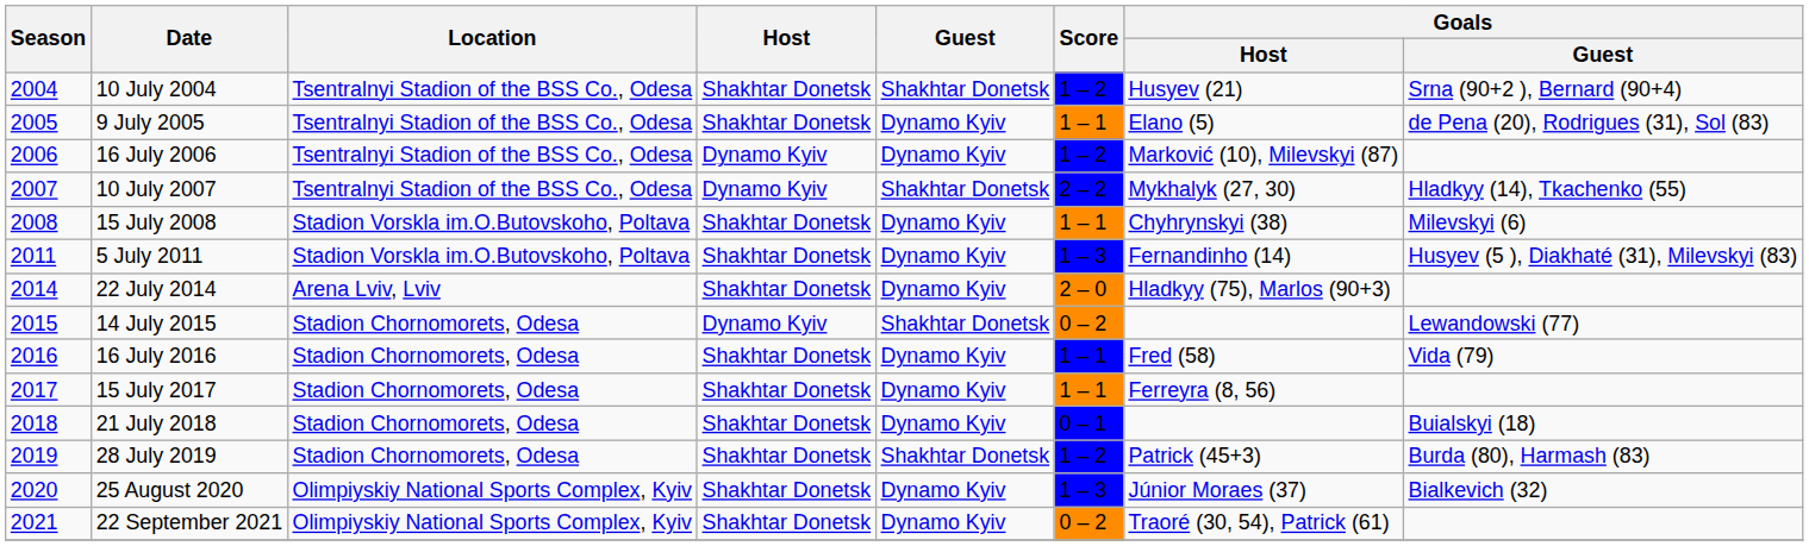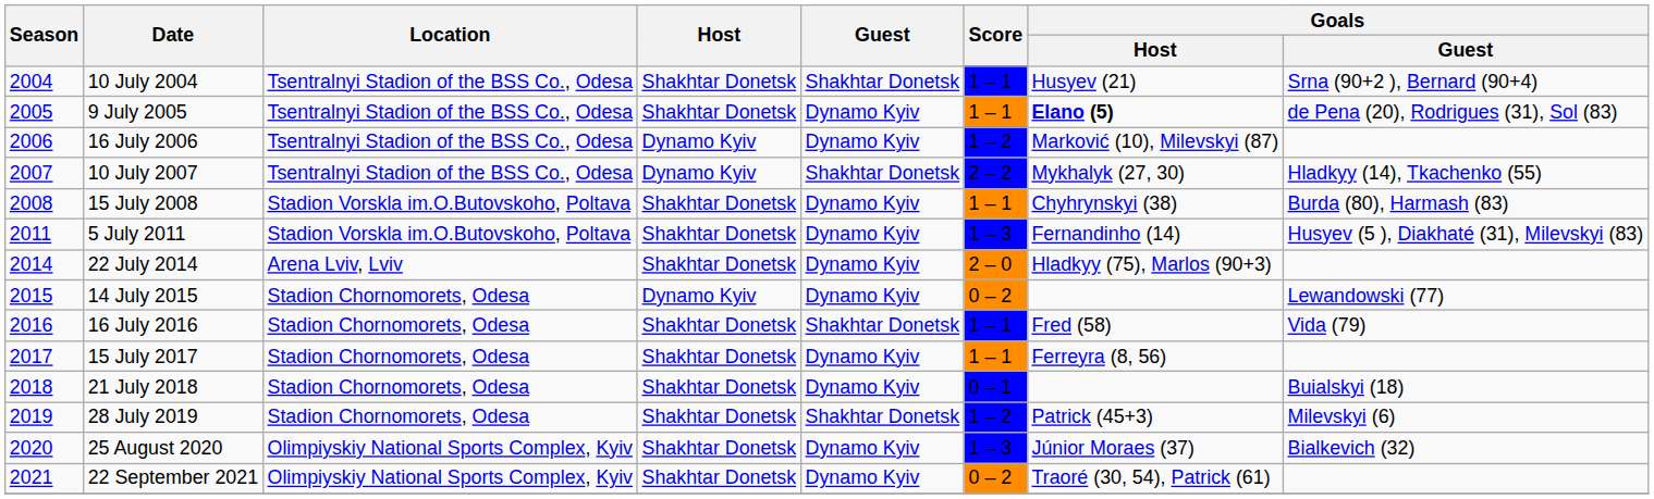 <table class="wikitable collapsible autocollapse" style="text-align:left; font-size:85%">
 <tr>
 <th rowspan=2>Season</th>
 <th rowspan=2>Date</th>
 <th rowspan=2>Location</th>
 <th rowspan=2>Host</th>
 <th rowspan=2>Guest</th>
 <th rowspan=2>Score</th>
 <th colspan=2>Goals</th>
 </tr>
 <tr>
 <th>Host</th>
 <th>Guest</th>
 </tr>
 <tr>
 <td><a href='#'>2004</a></td>
 <td>10 July 2004</td>
 <td><a href='#'>Tsentralnyi Stadion of the BSS Co.</a>, <a href='#'>Odesa</a></td>
 <td><a href='#'>Shakhtar Donetsk</a></td>
 <td><a href='#'>Shakhtar Donetsk</a></td>
-<td bgcolor=#0000ff><span>1 – 2</span></td>
+<td bgcolor=#0000ff><span>1 – 1<br></span></td>
 <td><a href='#'>Husyev</a> (21)</td>
 <td><a href='#'>Srna</a> (90+2 ), <a href='#'>Bernard</a> (90+4)</td>
 </tr>
 <tr>
 <td><a href='#'>2005</a></td>
 <td>9 July 2005</td>
 <td><a href='#'>Tsentralnyi Stadion of the BSS Co.</a>, <a href='#'>Odesa</a></td>
 <td><a href='#'>Shakhtar Donetsk</a></td>
 <td><a href='#'>Dynamo Kyiv</a></td>
 <td bgcolor=#ff8c00><span>1 – 1<br></span></td>
-<td><a href='#'>Elano</a> (5)</td>
+<td><strong><a href='#'>Elano</a> (5)</strong></td>
 <td><a href='#'>de Pena</a> (20), <a href='#'>Rodrigues</a> (31), <a href='#'>Sol</a> (83)</td>
 </tr>
 <tr>
 <td><a href='#'>2006</a></td>
 <td>16 July 2006</td>
 <td><a href='#'>Tsentralnyi Stadion of the BSS Co.</a>, <a href='#'>Odesa</a></td>
 <td><a href='#'>Dynamo Kyiv</a></td>
 <td><a href='#'>Dynamo Kyiv</a></td>
 <td bgcolor=#0000ff><span>1 – 2</span></td>
 <td><a href='#'>Marković</a> (10), <a href='#'>Milevskyi</a> (87)</td>
 <td></td>
 </tr>
 <tr>
 <td><a href='#'>2007</a></td>
 <td>10 July 2007</td>
 <td><a href='#'>Tsentralnyi Stadion of the BSS Co.</a>, <a href='#'>Odesa</a></td>
 <td><a href='#'>Dynamo Kyiv</a></td>
 <td><a href='#'>Shakhtar Donetsk</a></td>
 <td bgcolor=#0000ff><span>2 – 2<br></span></td>
 <td><a href='#'>Mykhalyk</a> (27, 30)</td>
 <td><a href='#'>Hladkyy</a> (14), <a href='#'>Tkachenko</a> (55)</td>
 </tr>
 <tr>
 <td><a href='#'>2008</a></td>
 <td>15 July 2008</td>
 <td><a href='#'>Stadion Vorskla im.O.Butovskoho</a>, <a href='#'>Poltava</a></td>
 <td><a href='#'>Shakhtar Donetsk</a></td>
 <td><a href='#'>Dynamo Kyiv</a></td>
 <td bgcolor=#ff8c00><span>1 – 1<br></span></td>
 <td><a href='#'>Chyhrynskyi</a> (38)</td>
-<td><a href='#'>Milevskyi</a> (6)</td>
+<td><a href='#'>Burda</a> (80), <a href='#'>Harmash</a> (83)</td>
 </tr>
 <tr>
 <td><a href='#'>2011</a></td>
 <td>5 July 2011</td>
 <td><a href='#'>Stadion Vorskla im.O.Butovskoho</a>, <a href='#'>Poltava</a></td>
 <td><a href='#'>Shakhtar Donetsk</a></td>
 <td><a href='#'>Dynamo Kyiv</a></td>
 <td bgcolor=#0000ff><span>1 – 3</span></td>
 <td><a href='#'>Fernandinho</a> (14)</td>
 <td><a href='#'>Husyev</a> (5 ), <a href='#'>Diakhaté</a> (31), <a href='#'>Milevskyi</a> (83)</td>
 </tr>
 <tr>
 <td><a href='#'>2014</a></td>
 <td>22 July 2014</td>
 <td><a href='#'>Arena Lviv</a>, <a href='#'>Lviv</a></td>
 <td><a href='#'>Shakhtar Donetsk</a></td>
 <td><a href='#'>Dynamo Kyiv</a></td>
 <td bgcolor=#ff8c00><span>2 – 0</span></td>
 <td><a href='#'>Hladkyy</a> (75), <a href='#'>Marlos</a> (90+3)</td>
 <td></td>
 </tr>
 <tr>
 <td><a href='#'>2015</a></td>
 <td>14 July 2015</td>
 <td><a href='#'>Stadion Chornomorets</a>, <a href='#'>Odesa</a></td>
 <td><a href='#'>Dynamo Kyiv</a></td>
-<td><a href='#'>Shakhtar Donetsk</a></td>
+<td><a href='#'>Dynamo Kyiv</a></td>
 <td bgcolor=#ff8c00><span>0 – 2</span></td>
 <td></td>
 <td><a href='#'>Lewandowski</a> (77)</td>
 </tr>
 <tr>
 <td><a href='#'>2016</a></td>
 <td>16 July 2016</td>
 <td><a href='#'>Stadion Chornomorets</a>, <a href='#'>Odesa</a></td>
 <td><a href='#'>Shakhtar Donetsk</a></td>
-<td><a href='#'>Dynamo Kyiv</a></td>
+<td><a href='#'>Shakhtar Donetsk</a></td>
 <td bgcolor=#0000ff><span>1 – 1<br></span></td>
 <td><a href='#'>Fred</a> (58)</td>
 <td><a href='#'>Vida</a> (79)</td>
 </tr>
 <tr>
 <td><a href='#'>2017</a></td>
 <td>15 July 2017</td>
 <td><a href='#'>Stadion Chornomorets</a>, <a href='#'>Odesa</a></td>
 <td><a href='#'>Shakhtar Donetsk</a></td>
 <td><a href='#'>Dynamo Kyiv</a></td>
 <td bgcolor=#ff8c00><span>1 – 1<br></span></td>
 <td><a href='#'>Ferreyra</a> (8, 56)</td>
 <td></td>
 </tr>
 <tr>
 <td><a href='#'>2018</a></td>
 <td>21 July 2018</td>
 <td><a href='#'>Stadion Chornomorets</a>, <a href='#'>Odesa</a></td>
 <td><a href='#'>Shakhtar Donetsk</a></td>
 <td><a href='#'>Dynamo Kyiv</a></td>
 <td bgcolor=#0000ff><span>0 – 1</span></td>
 <td></td>
 <td><a href='#'>Buialskyi</a> (18)</td>
 </tr>
 <tr>
 <td><a href='#'>2019</a></td>
 <td>28 July 2019</td>
 <td><a href='#'>Stadion Chornomorets</a>, <a href='#'>Odesa</a></td>
 <td><a href='#'>Shakhtar Donetsk</a></td>
 <td><a href='#'>Shakhtar Donetsk</a></td>
 <td bgcolor=#0000ff><span>1 – 2</span></td>
 <td><a href='#'>Patrick</a> (45+3)</td>
-<td><a href='#'>Burda</a> (80), <a href='#'>Harmash</a> (83)</td>
+<td><a href='#'>Milevskyi</a> (6)</td>
 </tr>
 <tr>
 <td><a href='#'>2020</a></td>
 <td>25 August 2020</td>
 <td><a href='#'>Olimpiyskiy National Sports Complex</a>, <a href='#'>Kyiv</a></td>
 <td><a href='#'>Shakhtar Donetsk</a></td>
 <td><a href='#'>Dynamo Kyiv</a></td>
 <td bgcolor=#0000ff><span>1 – 3</span></td>
 <td><a href='#'>Júnior Moraes</a> (37)</td>
 <td><a href='#'>Bialkevich</a> (32)</td>
 </tr>
 <tr>
 <td><a href='#'>2021</a></td>
 <td>22 September 2021</td>
 <td><a href='#'>Olimpiyskiy National Sports Complex</a>, <a href='#'>Kyiv</a></td>
 <td><a href='#'>Shakhtar Donetsk</a></td>
 <td><a href='#'>Dynamo Kyiv</a></td>
 <td bgcolor=#ff8c00><span>0 – 2</span></td>
 <td><a href='#'>Traoré</a> (30, 54), <a href='#'>Patrick</a> (61)</td>
 <td></td>
 </tr>
 <tr>
 </tr>
 </table>
